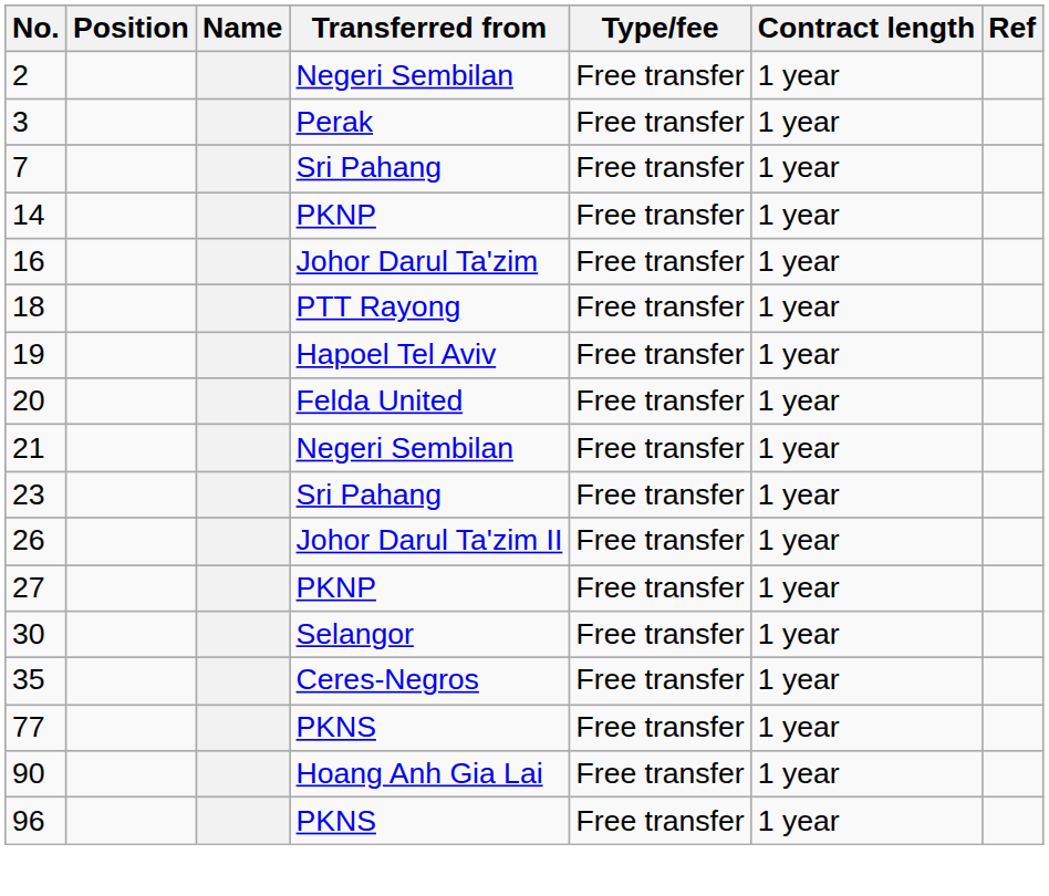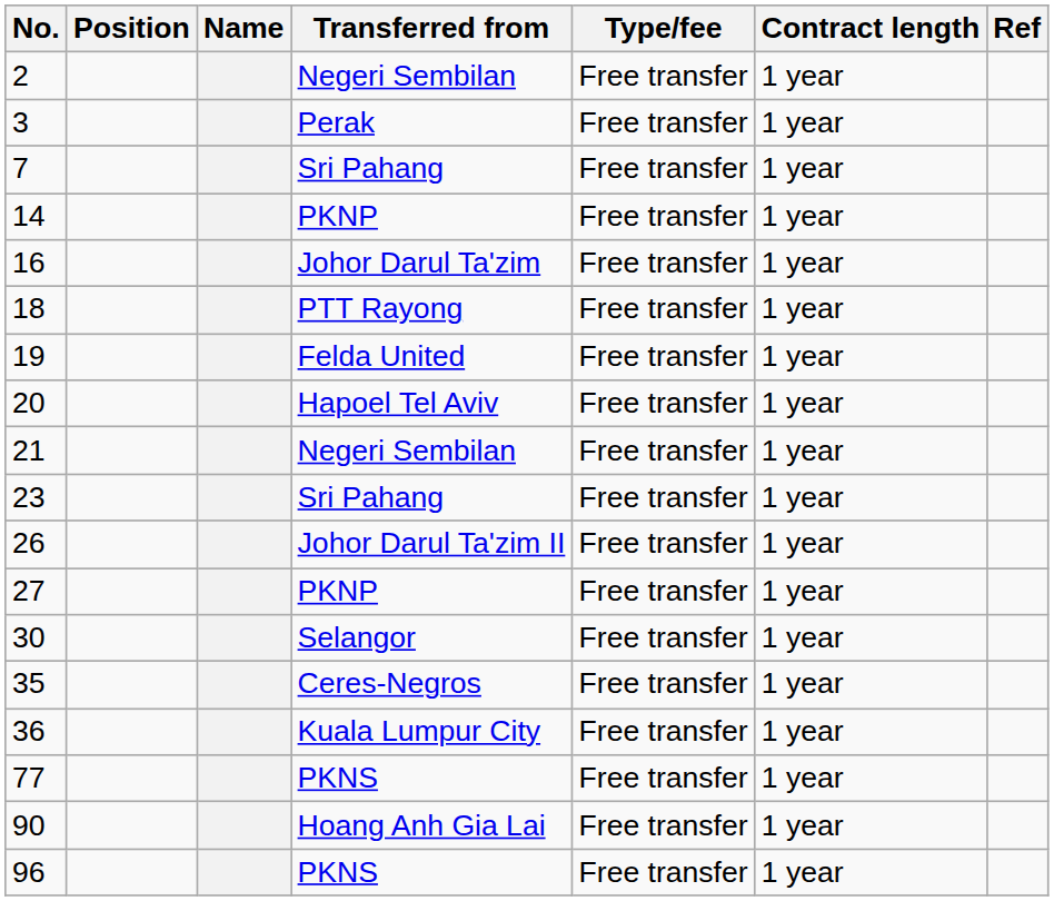 <table class="wikitable plainrowheaders sortable" style="text-align:center; text-align:left">
 <tr>
 <th scope="col">No.</th>
 <th scope="col">Position</th>
 <th scope="col">Name</th>
 <th scope="col">Transferred from</th>
 <th scope="col">Type/fee</th>
 <th scope="col">Contract length</th>
 <th scope="col" class="unsortable">Ref</th>
 </tr>
 <tr>
 <td>2</td>
 <td></td>
 <th scope="row"></th>
 <td><a href='#'>Negeri Sembilan</a></td>
 <td>Free transfer</td>
 <td>1 year</td>
 <td></td>
 </tr>
 <tr>
 <td>3</td>
 <td></td>
 <th scope="row"></th>
 <td><a href='#'>Perak</a></td>
 <td>Free transfer</td>
 <td>1 year</td>
 <td></td>
 </tr>
 <tr>
 <td>7</td>
 <td></td>
 <th scope="row"></th>
 <td><a href='#'>Sri Pahang</a></td>
 <td>Free transfer</td>
 <td>1 year</td>
 <td></td>
 </tr>
 <tr>
 <td>14</td>
 <td></td>
 <th scope="row"></th>
 <td><a href='#'>PKNP</a></td>
 <td>Free transfer</td>
 <td>1 year</td>
 <td></td>
 </tr>
 <tr>
 <td>16</td>
 <td></td>
 <th scope="row"> </th>
 <td><a href='#'>Johor Darul Ta'zim</a></td>
 <td>Free transfer</td>
 <td>1 year</td>
 <td></td>
 </tr>
 <tr>
 <td>18</td>
 <td></td>
 <th scope="row"></th>
 <td> <a href='#'>PTT Rayong</a></td>
 <td>Free transfer</td>
 <td>1 year</td>
 <td></td>
 </tr>
 <tr>
 <td>19</td>
 <td></td>
 <th scope="row"></th>
-<td> <a href='#'>Hapoel Tel Aviv</a></td>
+<td><a href='#'>Felda United</a></td>
 <td>Free transfer</td>
 <td>1 year</td>
 <td></td>
 </tr>
 <tr>
 <td>20</td>
 <td></td>
 <th scope="row"> </th>
-<td><a href='#'>Felda United</a></td>
+<td> <a href='#'>Hapoel Tel Aviv</a></td>
 <td>Free transfer</td>
 <td>1 year</td>
 <td></td>
 </tr>
 <tr>
 <td>21</td>
 <td></td>
 <th scope="row"></th>
 <td><a href='#'>Negeri Sembilan</a></td>
 <td>Free transfer</td>
 <td>1 year</td>
 <td></td>
 </tr>
 <tr>
 <td>23</td>
 <td></td>
 <th scope="row"></th>
 <td><a href='#'>Sri Pahang</a></td>
 <td>Free transfer</td>
 <td>1 year</td>
 <td></td>
 </tr>
 <tr>
 <td>26</td>
 <td></td>
 <th scope="row"></th>
 <td><a href='#'>Johor Darul Ta'zim II</a></td>
 <td>Free transfer</td>
 <td>1 year</td>
 <td></td>
 </tr>
 <tr>
 <td>27</td>
 <td></td>
 <th scope="row"></th>
 <td><a href='#'>PKNP</a></td>
 <td>Free transfer</td>
 <td>1 year</td>
 <td></td>
 </tr>
 <tr>
 <td>30</td>
 <td></td>
 <th scope="row"></th>
 <td><a href='#'>Selangor</a></td>
 <td>Free transfer</td>
 <td>1 year</td>
 <td></td>
 </tr>
 <tr>
 <td>35</td>
 <td></td>
 <th scope="row"> </th>
 <td> <a href='#'>Ceres-Negros</a></td>
 <td>Free transfer</td>
 <td>1 year</td>
 <td></td>
 </tr>
 <tr>
+<td>36</td>
+<td></td>
+<th scope="row"></th>
+<td><a href='#'>Kuala Lumpur City</a></td>
+<td>Free transfer</td>
+<td>1 year</td>
+<td></td>
+</tr>
+<tr>
 <td>77</td>
 <td></td>
 <th scope="row"></th>
 <td><a href='#'>PKNS</a></td>
 <td>Free transfer</td>
 <td>1 year</td>
 <td></td>
 </tr>
 <tr>
 <td>90</td>
 <td></td>
 <th scope="row"> </th>
 <td> <a href='#'>Hoang Anh Gia Lai</a></td>
 <td>Free transfer</td>
 <td>1 year</td>
 <td></td>
 </tr>
 <tr>
 <td>96</td>
 <td></td>
 <th scope="row"></th>
 <td><a href='#'>PKNS</a></td>
 <td>Free transfer</td>
 <td>1 year</td>
 <td></td>
 </tr>
 </table>
